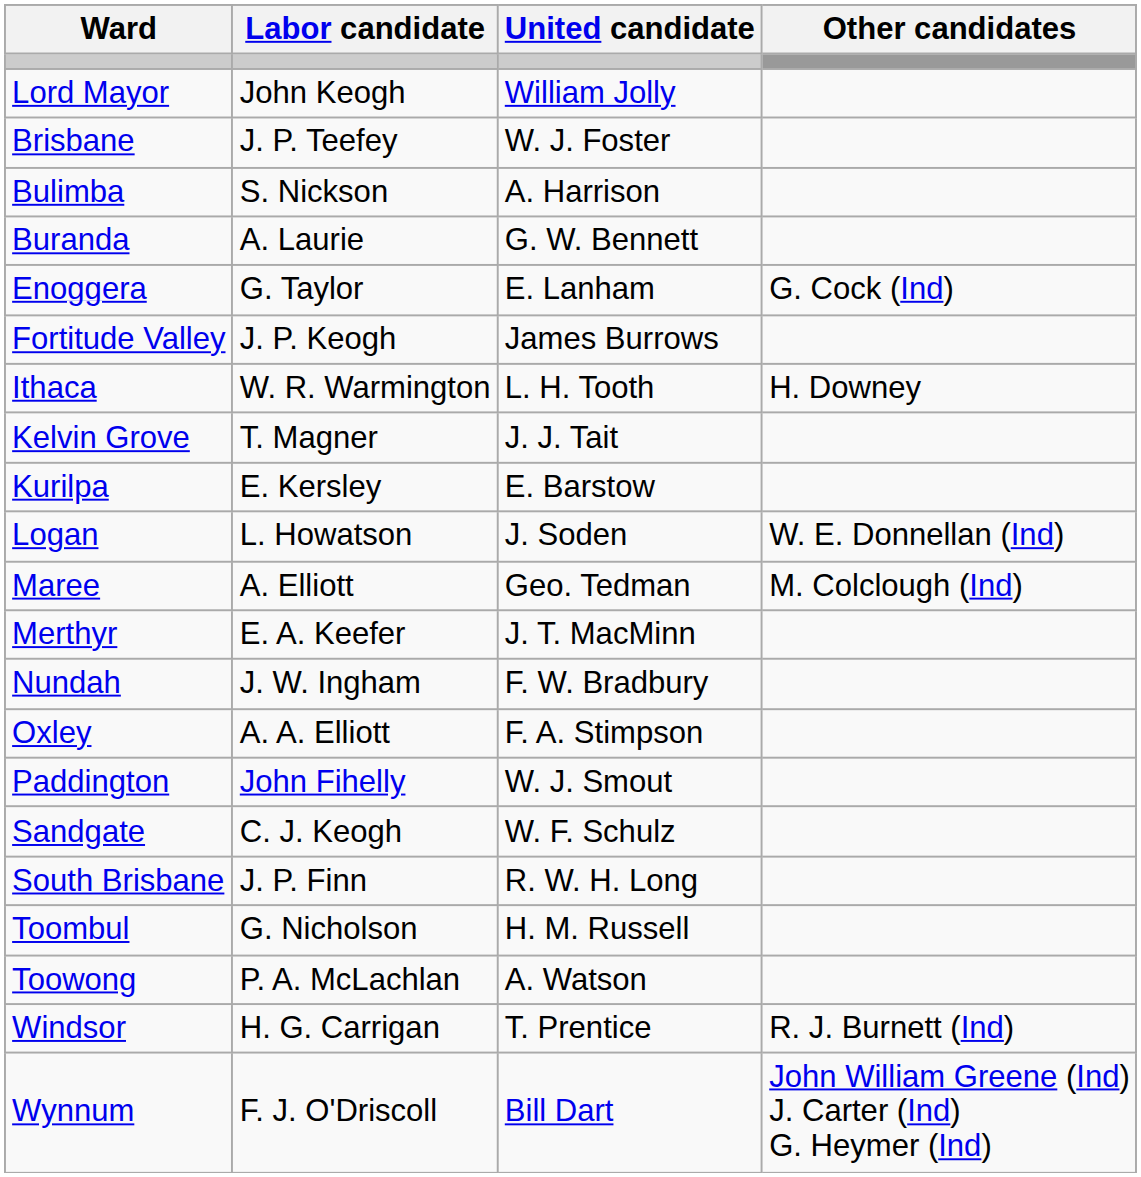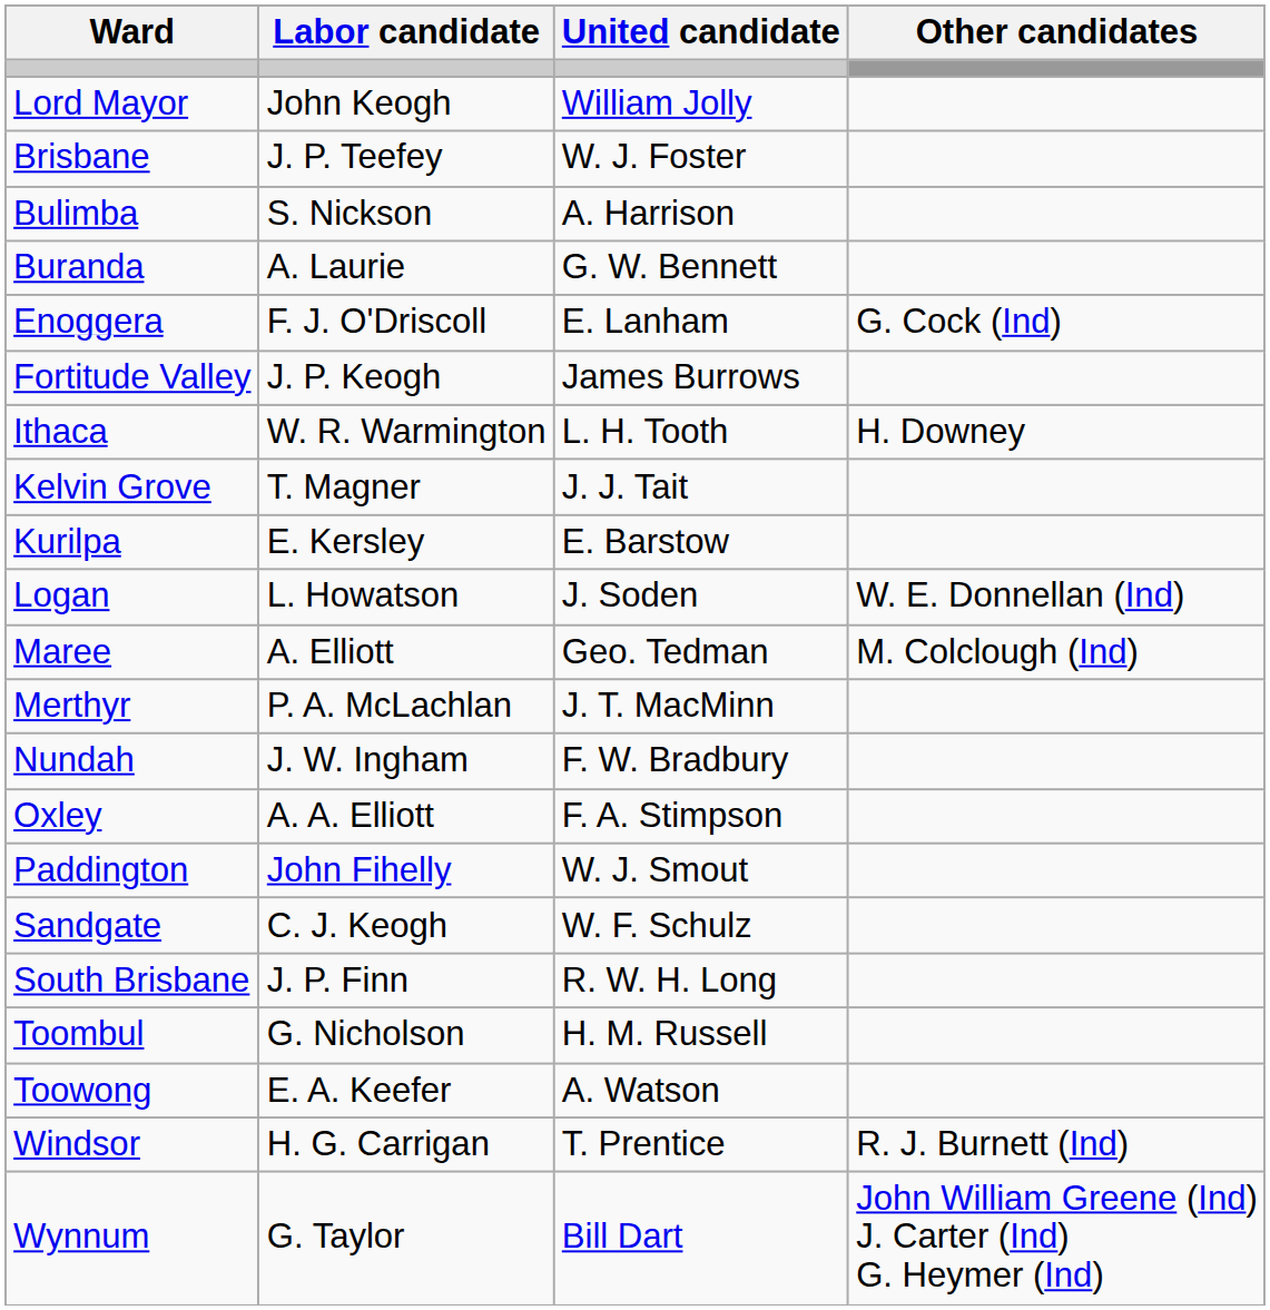 <table class="wikitable">
 <tr>
 <th>Ward</th>
 <th><a href='#'>Labor</a> candidate</th>
 <th><a href='#'>United</a> candidate</th>
 <th>Other candidates</th>
 </tr>
 <tr bgcolor="#cccccc">
 <td></td>
 <td></td>
 <td></td>
 <td bgcolor="#999999"></td>
 </tr>
 <tr>
 <td><a href='#'>Lord Mayor</a></td>
 <td>John Keogh</td>
 <td><a href='#'>William Jolly</a></td>
 <td></td>
 </tr>
 <tr>
 <td><a href='#'>Brisbane</a></td>
 <td>J. P. Teefey</td>
 <td>W. J. Foster</td>
 <td></td>
 </tr>
 <tr>
 <td><a href='#'>Bulimba</a></td>
 <td>S. Nickson</td>
 <td>A. Harrison</td>
 <td></td>
 </tr>
 <tr>
 <td><a href='#'>Buranda</a></td>
 <td>A. Laurie</td>
 <td>G. W. Bennett</td>
 <td></td>
 </tr>
 <tr>
 <td><a href='#'>Enoggera</a></td>
-<td>G. Taylor</td>
+<td>F. J. O'Driscoll</td>
 <td>E. Lanham</td>
 <td>G. Cock (<a href='#'>Ind</a>)</td>
 </tr>
 <tr>
 <td><a href='#'>Fortitude Valley</a></td>
 <td>J. P. Keogh</td>
 <td>James Burrows</td>
 <td></td>
 </tr>
 <tr>
 <td><a href='#'>Ithaca</a></td>
 <td>W. R. Warmington</td>
 <td>L. H. Tooth</td>
 <td>H. Downey</td>
 </tr>
 <tr>
 <td><a href='#'>Kelvin Grove</a></td>
 <td>T. Magner</td>
 <td>J. J. Tait</td>
 <td></td>
 </tr>
 <tr>
 <td><a href='#'>Kurilpa</a></td>
 <td>E. Kersley</td>
 <td>E. Barstow</td>
 <td></td>
 </tr>
 <tr>
 <td><a href='#'>Logan</a></td>
 <td>L. Howatson</td>
 <td>J. Soden</td>
 <td>W. E. Donnellan (<a href='#'>Ind</a>)</td>
 </tr>
 <tr>
 <td><a href='#'>Maree</a></td>
 <td>A. Elliott</td>
 <td>Geo. Tedman</td>
 <td>M. Colclough (<a href='#'>Ind</a>)</td>
 </tr>
 <tr>
 <td><a href='#'>Merthyr</a></td>
-<td>E. A. Keefer</td>
+<td>P. A. McLachlan</td>
 <td>J. T. MacMinn</td>
 <td></td>
 </tr>
 <tr>
 <td><a href='#'>Nundah</a></td>
 <td>J. W. Ingham</td>
 <td>F. W. Bradbury</td>
 <td></td>
 </tr>
 <tr>
 <td><a href='#'>Oxley</a></td>
 <td>A. A. Elliott</td>
 <td>F. A. Stimpson</td>
 <td></td>
 </tr>
 <tr>
 <td><a href='#'>Paddington</a></td>
 <td><a href='#'>John Fihelly</a></td>
 <td>W. J. Smout</td>
 <td></td>
 </tr>
 <tr>
 <td><a href='#'>Sandgate</a></td>
 <td>C. J. Keogh</td>
 <td>W. F. Schulz</td>
 <td></td>
 </tr>
 <tr>
 <td><a href='#'>South Brisbane</a></td>
 <td>J. P. Finn</td>
 <td>R. W. H. Long</td>
 <td></td>
 </tr>
 <tr>
 <td><a href='#'>Toombul</a></td>
 <td>G. Nicholson</td>
 <td>H. M. Russell</td>
 <td></td>
 </tr>
 <tr>
 <td><a href='#'>Toowong</a></td>
-<td>P. A. McLachlan</td>
+<td>E. A. Keefer</td>
 <td>A. Watson</td>
 <td></td>
 </tr>
 <tr>
 <td><a href='#'>Windsor</a></td>
 <td>H. G. Carrigan</td>
 <td>T. Prentice</td>
 <td>R. J. Burnett (<a href='#'>Ind</a>)</td>
 </tr>
 <tr>
 <td><a href='#'>Wynnum</a></td>
-<td>F. J. O'Driscoll</td>
+<td>G. Taylor</td>
 <td><a href='#'>Bill Dart</a></td>
 <td><a href='#'>John William Greene</a> (<a href='#'>Ind</a>)<br>J. Carter (<a href='#'>Ind</a>)<br>G. Heymer (<a href='#'>Ind</a>)</td>
 </tr>
 </table>
